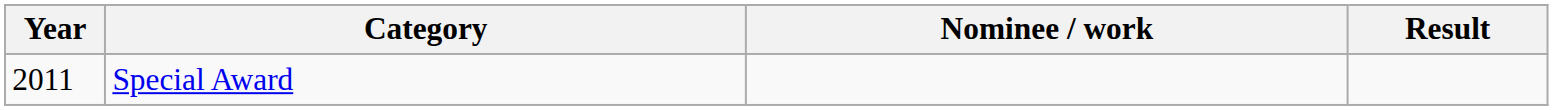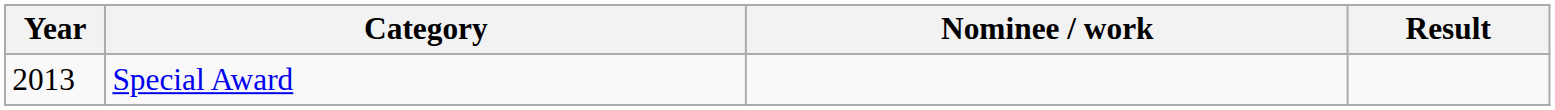 <table class=wikitable>
 <tr>
 <th Width=5%>Year</th>
 <th Width=32%>Category</th>
 <th Width=30%>Nominee / work</th>
 <th Width=10%>Result</th>
 </tr>
 <tr>
-<td>2011</td>
+<td>2013</td>
 <td><a href='#'>Special Award</a></td>
 <td></td>
 <td></td>
 </tr>
 </table>
